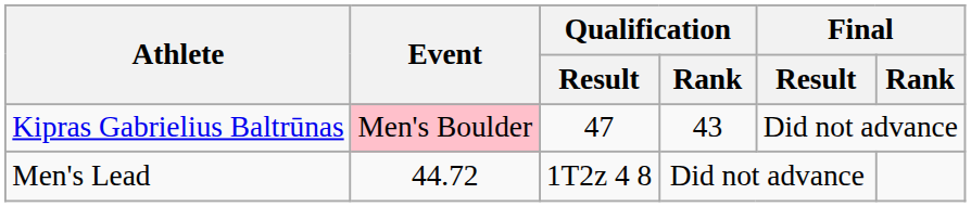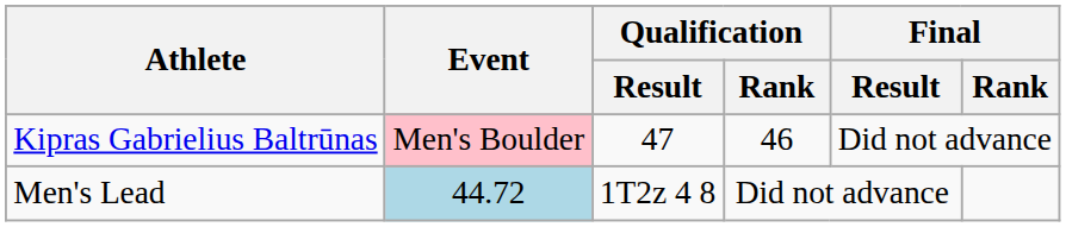 <table class="wikitable" style="font-size:90%">
 <tr>
 <th rowspan=2>Athlete</th>
 <th rowspan=2>Event</th>
 <th colspan=2>Qualification</th>
 <th colspan=2>Final</th>
 </tr>
 <tr>
 <th>Result</th>
 <th>Rank</th>
 <th>Result</th>
 <th>Rank</th>
 </tr>
 <tr align=center>
 <td align=left rowspan="1"><a href='#'>Kipras Gabrielius Baltrūnas</a></td>
 <td align=left style="background: pink;">Men's Boulder</td>
 <td>47</td>
-<td>43</td>
+<td>46</td>
 <td colspan=2>Did not advance</td>
 </tr>
 <tr align=center>
 <td align=left>Men's Lead</td>
-<td>44.72</td>
+<td style="background: lightblue;">44.72</td>
 <td>1T2z 4 8</td>
 <td colspan=2>Did not advance</td>
 </tr>
 </table>
